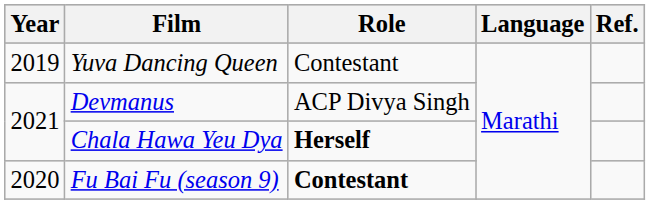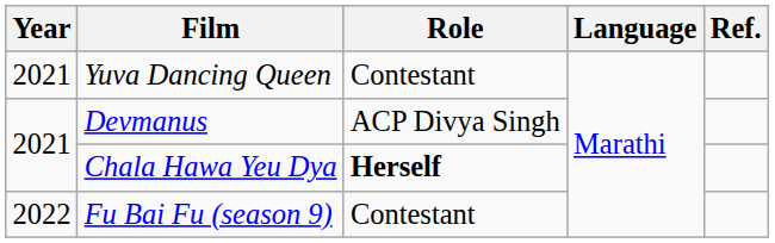 <table class="wikitable sortable">
 <tr style="background:#ccc; text-align:center;">
 <th>Year</th>
 <th>Film</th>
 <th>Role</th>
 <th>Language</th>
 <th>Ref.</th>
 </tr>
 <tr>
-<td>2019</td>
+<td>2021</td>
 <td><em>Yuva Dancing Queen</em></td>
 <td>Contestant</td>
 <td rowspan="4"><a href='#'>Marathi</a></td>
 <td></td>
 </tr>
 <tr>
 <td rowspan="2">2021</td>
 <td><em><a href='#'>Devmanus</a></em></td>
 <td>ACP Divya Singh</td>
 <td></td>
 </tr>
 <tr>
 <td><em><a href='#'>Chala Hawa Yeu Dya</a></em></td>
 <td><strong>Herself</strong></td>
 <td></td>
 </tr>
 <tr>
-<td>2020</td>
+<td>2022</td>
 <td><em><a href='#'>Fu Bai Fu (season 9)</a></em></td>
-<td><strong>Contestant</strong></td>
+<td>Contestant</td>
 <td></td>
 </tr>
 </table>
